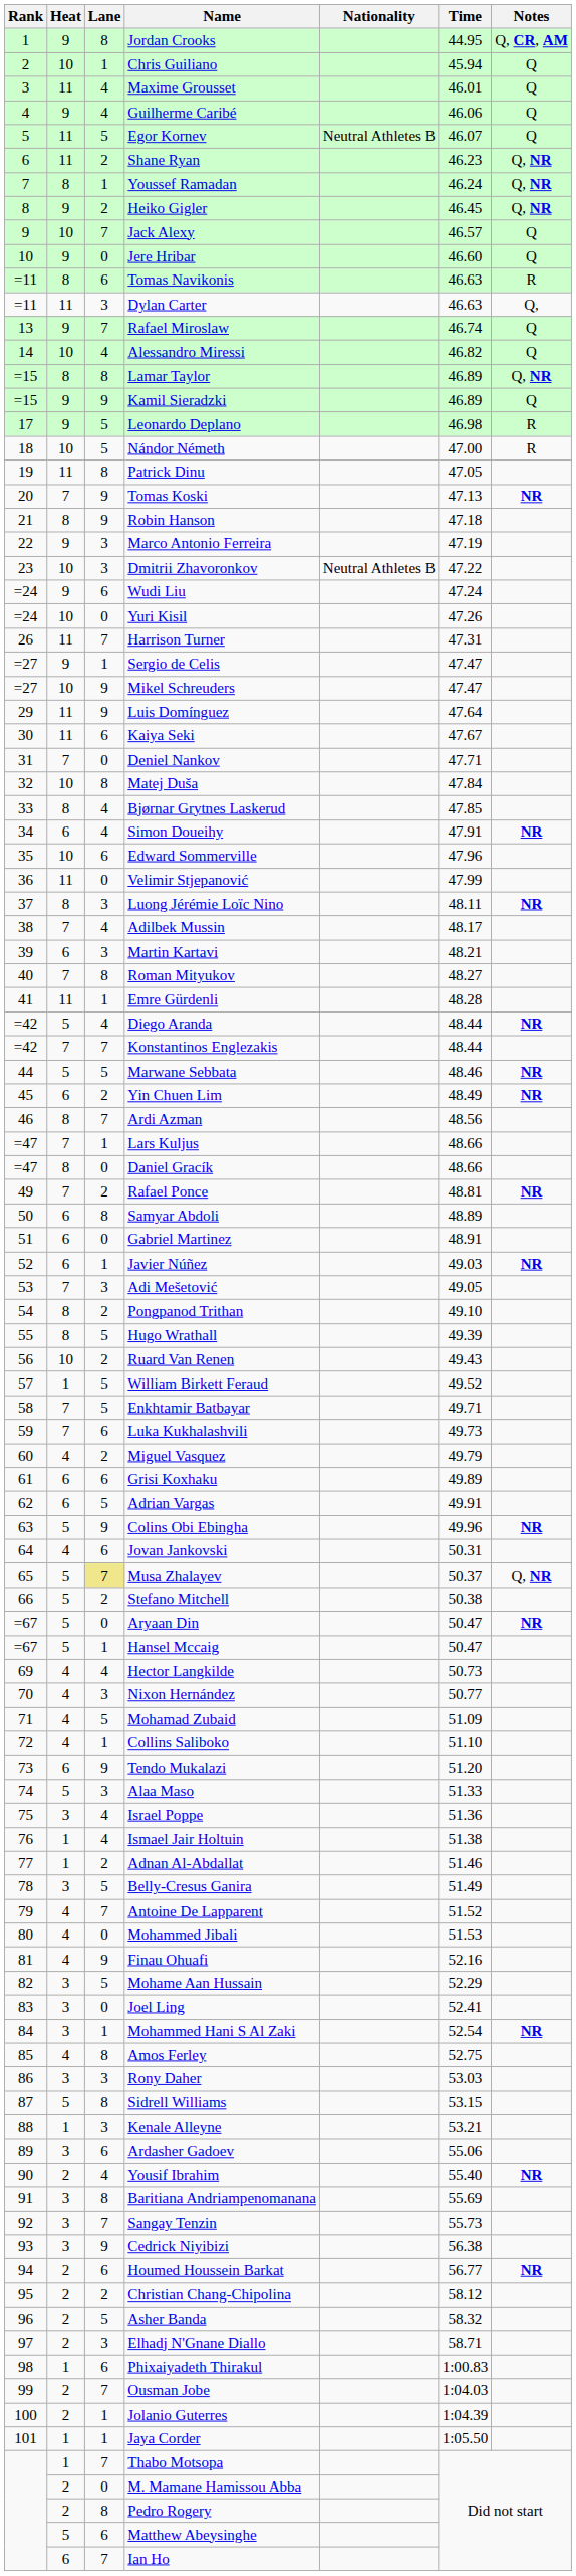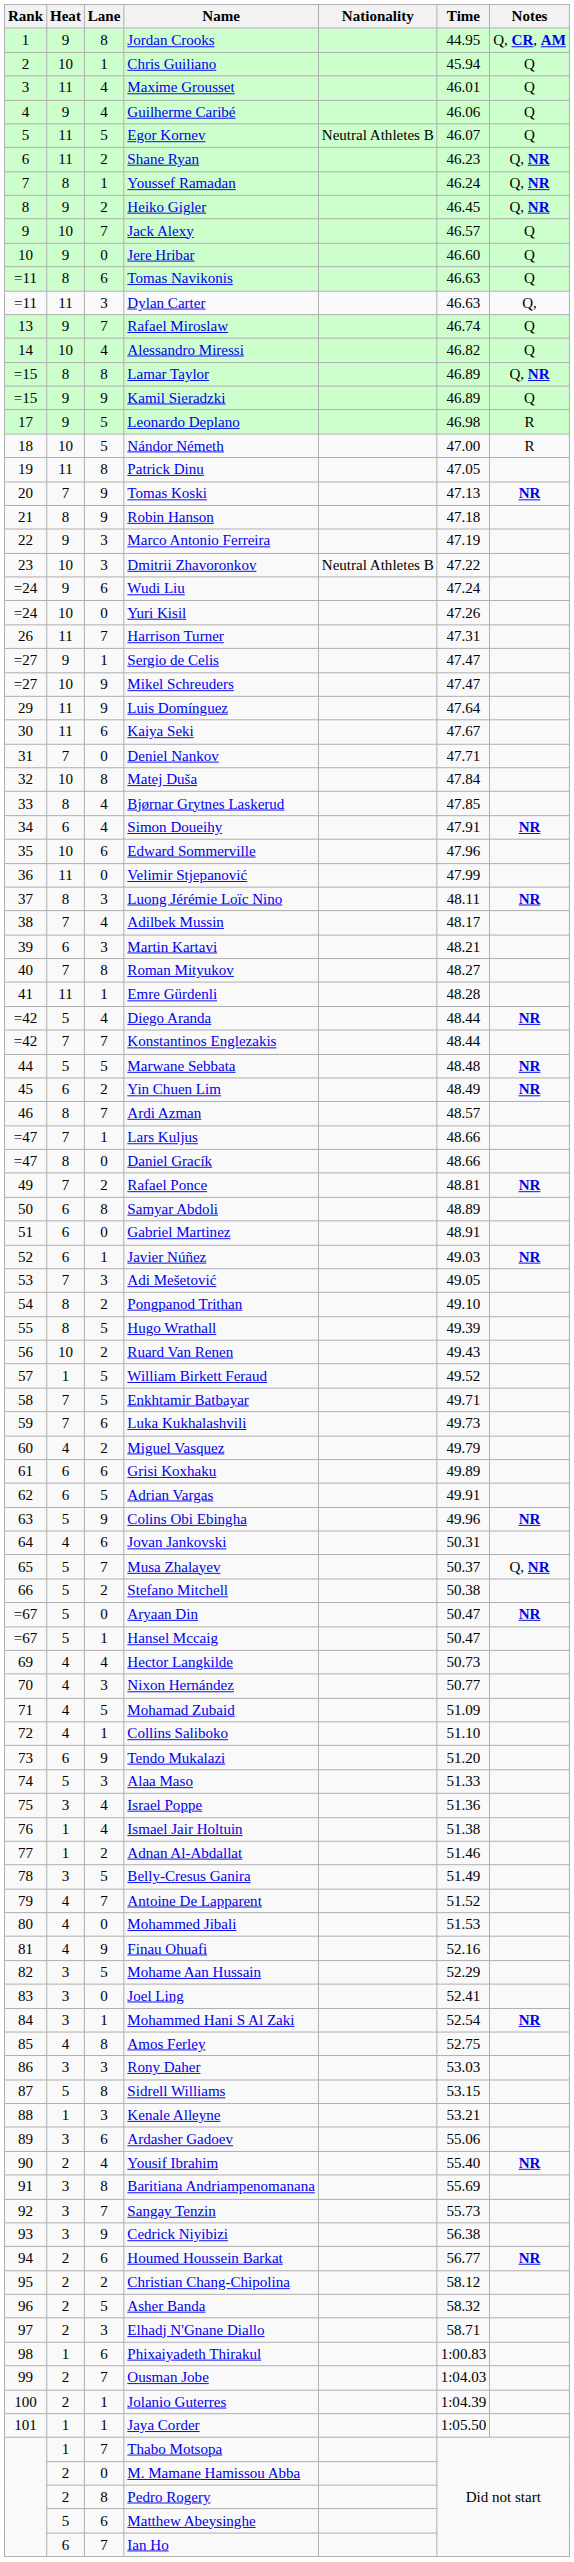 <table class="wikitable sortable" style="text-align:center">
 <tr>
 <th>Rank</th>
 <th>Heat</th>
 <th>Lane</th>
 <th>Name</th>
 <th>Nationality</th>
 <th>Time</th>
 <th>Notes</th>
 </tr>
 <tr bgcolor=ccffcc>
 <td>1</td>
 <td>9</td>
 <td>8</td>
 <td align="left"><a href='#'>Jordan Crooks</a></td>
 <td align="left"></td>
 <td>44.95</td>
 <td>Q, <a href='#'><strong>CR</strong></a>, <a href='#'><strong>AM</strong></a></td>
 </tr>
 <tr bgcolor=ccffcc>
 <td>2</td>
 <td>10</td>
 <td>1</td>
 <td align="left"><a href='#'>Chris Guiliano</a></td>
 <td align="left"></td>
 <td>45.94</td>
 <td>Q</td>
 </tr>
 <tr bgcolor=ccffcc>
 <td>3</td>
 <td>11</td>
 <td>4</td>
 <td align="left"><a href='#'>Maxime Grousset</a></td>
 <td align="left"></td>
 <td>46.01</td>
 <td>Q</td>
 </tr>
 <tr bgcolor=ccffcc>
 <td>4</td>
 <td>9</td>
 <td>4</td>
 <td align="left"><a href='#'>Guilherme Caribé</a></td>
 <td align="left"></td>
 <td>46.06</td>
 <td>Q</td>
 </tr>
 <tr bgcolor=ccffcc>
 <td>5</td>
 <td>11</td>
 <td>5</td>
 <td align="left"><a href='#'>Egor Kornev</a></td>
 <td align="left"> Neutral Athletes B</td>
 <td>46.07</td>
 <td>Q</td>
 </tr>
 <tr bgcolor=ccffcc>
 <td>6</td>
 <td>11</td>
 <td>2</td>
 <td align="left"><a href='#'>Shane Ryan</a></td>
 <td align="left"></td>
 <td>46.23</td>
 <td>Q, <strong><a href='#'>NR</a></strong></td>
 </tr>
 <tr bgcolor=ccffcc>
 <td>7</td>
 <td>8</td>
 <td>1</td>
 <td align="left"><a href='#'>Youssef Ramadan</a></td>
 <td align="left"></td>
 <td>46.24</td>
 <td>Q, <strong><a href='#'>NR</a></strong></td>
 </tr>
 <tr bgcolor=ccffcc>
 <td>8</td>
 <td>9</td>
 <td>2</td>
 <td align="left"><a href='#'>Heiko Gigler</a></td>
 <td align="left"></td>
 <td>46.45</td>
 <td>Q, <strong><a href='#'>NR</a></strong></td>
 </tr>
 <tr bgcolor=ccffcc>
 <td>9</td>
 <td>10</td>
 <td>7</td>
 <td align="left"><a href='#'>Jack Alexy</a></td>
 <td align="left"></td>
 <td>46.57</td>
 <td>Q</td>
 </tr>
 <tr bgcolor=ccffcc>
 <td>10</td>
 <td>9</td>
 <td>0</td>
 <td align="left"><a href='#'>Jere Hribar</a></td>
 <td align="left"></td>
 <td>46.60</td>
 <td>Q</td>
 </tr>
 <tr bgcolor=ccffcc>
 <td>=11</td>
 <td>8</td>
 <td>6</td>
 <td align="left"><a href='#'>Tomas Navikonis</a></td>
 <td align="left"></td>
 <td>46.63</td>
-<td>R</td>
+<td>Q</td>
 </tr>
 <tr>
 <td>=11</td>
 <td>11</td>
 <td>3</td>
 <td align="left"><a href='#'>Dylan Carter</a></td>
 <td align="left"></td>
 <td>46.63</td>
 <td>Q, </td>
 </tr>
 <tr bgcolor=ccffcc>
 <td>13</td>
 <td>9</td>
 <td>7</td>
 <td align="left"><a href='#'>Rafael Miroslaw</a></td>
 <td align="left"></td>
 <td>46.74</td>
 <td>Q</td>
 </tr>
 <tr bgcolor=ccffcc>
 <td>14</td>
 <td>10</td>
 <td>4</td>
 <td align="left"><a href='#'>Alessandro Miressi</a></td>
 <td align="left"></td>
 <td>46.82</td>
 <td>Q</td>
 </tr>
 <tr bgcolor=ccffcc>
 <td>=15</td>
 <td>8</td>
 <td>8</td>
 <td align="left"><a href='#'>Lamar Taylor</a></td>
 <td align="left"></td>
 <td>46.89</td>
 <td>Q, <strong><a href='#'>NR</a></strong></td>
 </tr>
 <tr bgcolor=ccffcc>
 <td>=15</td>
 <td>9</td>
 <td>9</td>
 <td align="left"><a href='#'>Kamil Sieradzki</a></td>
 <td align="left"></td>
 <td>46.89</td>
 <td>Q</td>
 </tr>
 <tr bgcolor=ccffcc>
 <td>17</td>
 <td>9</td>
 <td>5</td>
 <td align="left"><a href='#'>Leonardo Deplano</a></td>
 <td align="left"></td>
 <td>46.98</td>
 <td>R</td>
 </tr>
 <tr>
 <td>18</td>
 <td>10</td>
 <td>5</td>
 <td align="left"><a href='#'>Nándor Németh</a></td>
 <td align="left"></td>
 <td>47.00</td>
 <td>R</td>
 </tr>
 <tr>
 <td>19</td>
 <td>11</td>
 <td>8</td>
 <td align="left"><a href='#'>Patrick Dinu</a></td>
 <td align="left"></td>
 <td>47.05</td>
 <td></td>
 </tr>
 <tr>
 <td>20</td>
 <td>7</td>
 <td>9</td>
 <td align="left"><a href='#'>Tomas Koski</a></td>
 <td align="left"></td>
 <td>47.13</td>
 <td><strong><a href='#'>NR</a></strong></td>
 </tr>
 <tr>
 <td>21</td>
 <td>8</td>
 <td>9</td>
 <td align="left"><a href='#'>Robin Hanson</a></td>
 <td align="left"></td>
 <td>47.18</td>
 <td></td>
 </tr>
 <tr>
 <td>22</td>
 <td>9</td>
 <td>3</td>
 <td align="left"><a href='#'>Marco Antonio Ferreira</a></td>
 <td align="left"></td>
 <td>47.19</td>
 <td></td>
 </tr>
 <tr>
 <td>23</td>
 <td>10</td>
 <td>3</td>
 <td align="left"><a href='#'>Dmitrii Zhavoronkov</a></td>
 <td align="left"> Neutral Athletes B</td>
 <td>47.22</td>
 <td></td>
 </tr>
 <tr>
 <td>=24</td>
 <td>9</td>
 <td>6</td>
 <td align="left"><a href='#'>Wudi Liu</a></td>
 <td align="left"></td>
 <td>47.24</td>
 <td></td>
 </tr>
 <tr>
 <td>=24</td>
 <td>10</td>
 <td>0</td>
 <td align="left"><a href='#'>Yuri Kisil</a></td>
 <td align="left"></td>
 <td>47.26</td>
 <td></td>
 </tr>
 <tr>
 <td>26</td>
 <td>11</td>
 <td>7</td>
 <td align="left"><a href='#'>Harrison Turner</a></td>
 <td align="left"></td>
 <td>47.31</td>
 <td></td>
 </tr>
 <tr>
 <td>=27</td>
 <td>9</td>
 <td>1</td>
 <td align="left"><a href='#'>Sergio de Celis</a></td>
 <td align="left"></td>
 <td>47.47</td>
 <td></td>
 </tr>
 <tr>
 <td>=27</td>
 <td>10</td>
 <td>9</td>
 <td align="left"><a href='#'>Mikel Schreuders</a></td>
 <td align="left"></td>
 <td>47.47</td>
 <td></td>
 </tr>
 <tr>
 <td>29</td>
 <td>11</td>
 <td>9</td>
 <td align="left"><a href='#'>Luis Domínguez</a></td>
 <td align="left"></td>
 <td>47.64</td>
 <td></td>
 </tr>
 <tr>
 <td>30</td>
 <td>11</td>
 <td>6</td>
 <td align="left"><a href='#'>Kaiya Seki</a></td>
 <td align="left"></td>
 <td>47.67</td>
 <td></td>
 </tr>
 <tr>
 <td>31</td>
 <td>7</td>
 <td>0</td>
 <td align="left"><a href='#'>Deniel Nankov</a></td>
 <td align="left"></td>
 <td>47.71</td>
 <td></td>
 </tr>
 <tr>
 <td>32</td>
 <td>10</td>
 <td>8</td>
 <td align="left"><a href='#'>Matej Duša</a></td>
 <td align="left"></td>
 <td>47.84</td>
 <td></td>
 </tr>
 <tr>
 <td>33</td>
 <td>8</td>
 <td>4</td>
 <td align="left"><a href='#'>Bjørnar Grytnes Laskerud</a></td>
 <td align="left"></td>
 <td>47.85</td>
 <td></td>
 </tr>
 <tr>
 <td>34</td>
 <td>6</td>
 <td>4</td>
 <td align="left"><a href='#'>Simon Doueihy</a></td>
 <td align="left"></td>
 <td>47.91</td>
 <td><strong><a href='#'>NR</a></strong></td>
 </tr>
 <tr>
 <td>35</td>
 <td>10</td>
 <td>6</td>
 <td align="left"><a href='#'>Edward Sommerville</a></td>
 <td align="left"></td>
 <td>47.96</td>
 <td></td>
 </tr>
 <tr>
 <td>36</td>
 <td>11</td>
 <td>0</td>
 <td align="left"><a href='#'>Velimir Stjepanović</a></td>
 <td align="left"></td>
 <td>47.99</td>
 <td></td>
 </tr>
 <tr>
 <td>37</td>
 <td>8</td>
 <td>3</td>
 <td align="left"><a href='#'>Luong Jérémie Loïc Nino</a></td>
 <td align="left"></td>
 <td>48.11</td>
 <td><strong><a href='#'>NR</a></strong></td>
 </tr>
 <tr>
 <td>38</td>
 <td>7</td>
 <td>4</td>
 <td align="left"><a href='#'>Adilbek Mussin</a></td>
 <td align="left"></td>
 <td>48.17</td>
 <td></td>
 </tr>
 <tr>
 <td>39</td>
 <td>6</td>
 <td>3</td>
 <td align="left"><a href='#'>Martin Kartavi</a></td>
 <td align="left"></td>
 <td>48.21</td>
 <td></td>
 </tr>
 <tr>
 <td>40</td>
 <td>7</td>
 <td>8</td>
 <td align="left"><a href='#'>Roman Mityukov</a></td>
 <td align="left"></td>
 <td>48.27</td>
 <td></td>
 </tr>
 <tr>
 <td>41</td>
 <td>11</td>
 <td>1</td>
 <td align="left"><a href='#'>Emre Gürdenli</a></td>
 <td align="left"></td>
 <td>48.28</td>
 <td></td>
 </tr>
 <tr>
 <td>=42</td>
 <td>5</td>
 <td>4</td>
 <td align="left"><a href='#'>Diego Aranda</a></td>
 <td align="left"></td>
 <td>48.44</td>
 <td><strong><a href='#'>NR</a></strong></td>
 </tr>
 <tr>
 <td>=42</td>
 <td>7</td>
 <td>7</td>
 <td align="left"><a href='#'>Konstantinos Englezakis</a></td>
 <td align="left"></td>
 <td>48.44</td>
 <td></td>
 </tr>
 <tr>
 <td>44</td>
 <td>5</td>
 <td>5</td>
 <td align="left"><a href='#'>Marwane Sebbata</a></td>
 <td align="left"></td>
-<td>48.46</td>
+<td>48.48</td>
 <td><strong><a href='#'>NR</a></strong></td>
 </tr>
 <tr>
 <td>45</td>
 <td>6</td>
 <td>2</td>
 <td align="left"><a href='#'>Yin Chuen Lim</a></td>
 <td align="left"></td>
 <td>48.49</td>
 <td><strong><a href='#'>NR</a></strong></td>
 </tr>
 <tr>
 <td>46</td>
 <td>8</td>
 <td>7</td>
 <td align="left"><a href='#'>Ardi Azman</a></td>
 <td align="left"></td>
-<td>48.56</td>
+<td>48.57</td>
 <td></td>
 </tr>
 <tr>
 <td>=47</td>
 <td>7</td>
 <td>1</td>
 <td align="left"><a href='#'>Lars Kuljus</a></td>
 <td align="left"></td>
 <td>48.66</td>
 <td></td>
 </tr>
 <tr>
 <td>=47</td>
 <td>8</td>
 <td>0</td>
 <td align="left"><a href='#'>Daniel Gracík</a></td>
 <td align="left"></td>
 <td>48.66</td>
 <td></td>
 </tr>
 <tr>
 <td>49</td>
 <td>7</td>
 <td>2</td>
 <td align="left"><a href='#'>Rafael Ponce</a></td>
 <td align="left"></td>
 <td>48.81</td>
 <td><strong><a href='#'>NR</a></strong></td>
 </tr>
 <tr>
 <td>50</td>
 <td>6</td>
 <td>8</td>
 <td align="left"><a href='#'>Samyar Abdoli</a></td>
 <td align="left"></td>
 <td>48.89</td>
 <td></td>
 </tr>
 <tr>
 <td>51</td>
 <td>6</td>
 <td>0</td>
 <td align="left"><a href='#'>Gabriel Martinez</a></td>
 <td align="left"></td>
 <td>48.91</td>
 <td></td>
 </tr>
 <tr>
 <td>52</td>
 <td>6</td>
 <td>1</td>
 <td align="left"><a href='#'>Javier Núñez</a></td>
 <td align="left"></td>
 <td>49.03</td>
 <td><strong><a href='#'>NR</a></strong></td>
 </tr>
 <tr>
 <td>53</td>
 <td>7</td>
 <td>3</td>
 <td align="left"><a href='#'>Adi Mešetović</a></td>
 <td align="left"></td>
 <td>49.05</td>
 <td></td>
 </tr>
 <tr>
 <td>54</td>
 <td>8</td>
 <td>2</td>
 <td align="left"><a href='#'>Pongpanod Trithan</a></td>
 <td align="left"></td>
 <td>49.10</td>
 <td></td>
 </tr>
 <tr>
 <td>55</td>
 <td>8</td>
 <td>5</td>
 <td align="left"><a href='#'>Hugo Wrathall</a></td>
 <td align="left"></td>
 <td>49.39</td>
 <td></td>
 </tr>
 <tr>
 <td>56</td>
 <td>10</td>
 <td>2</td>
 <td align="left"><a href='#'>Ruard Van Renen</a></td>
 <td align="left"></td>
 <td>49.43</td>
 <td></td>
 </tr>
 <tr>
 <td>57</td>
 <td>1</td>
 <td>5</td>
 <td align="left"><a href='#'>William Birkett Feraud</a></td>
 <td align="left"></td>
 <td>49.52</td>
 <td></td>
 </tr>
 <tr>
 <td>58</td>
 <td>7</td>
 <td>5</td>
 <td align="left"><a href='#'>Enkhtamir Batbayar</a></td>
 <td align="left"></td>
 <td>49.71</td>
 <td></td>
 </tr>
 <tr>
 <td>59</td>
 <td>7</td>
 <td>6</td>
 <td align="left"><a href='#'>Luka Kukhalashvili</a></td>
 <td align="left"></td>
 <td>49.73</td>
 <td></td>
 </tr>
 <tr>
 <td>60</td>
 <td>4</td>
 <td>2</td>
 <td align="left"><a href='#'>Miguel Vasquez</a></td>
 <td align="left"></td>
 <td>49.79</td>
 <td></td>
 </tr>
 <tr>
 <td>61</td>
 <td>6</td>
 <td>6</td>
 <td align="left"><a href='#'>Grisi Koxhaku</a></td>
 <td align="left"></td>
 <td>49.89</td>
 <td></td>
 </tr>
 <tr>
 <td>62</td>
 <td>6</td>
 <td>5</td>
 <td align="left"><a href='#'>Adrian Vargas</a></td>
 <td align="left"></td>
 <td>49.91</td>
 <td></td>
 </tr>
 <tr>
 <td>63</td>
 <td>5</td>
 <td>9</td>
 <td align="left"><a href='#'>Colins Obi Ebingha</a></td>
 <td align="left"></td>
 <td>49.96</td>
 <td><strong><a href='#'>NR</a></strong></td>
 </tr>
 <tr>
 <td>64</td>
 <td>4</td>
 <td>6</td>
 <td align="left"><a href='#'>Jovan Jankovski</a></td>
 <td align="left"></td>
 <td>50.31</td>
 <td></td>
 </tr>
 <tr>
 <td>65</td>
 <td>5</td>
-<td style="background: khaki;">7</td>
+<td>7</td>
 <td align="left"><a href='#'>Musa Zhalayev</a></td>
 <td align="left"></td>
 <td>50.37</td>
 <td>Q, <strong><a href='#'>NR</a></strong></td>
 </tr>
 <tr>
 <td>66</td>
 <td>5</td>
 <td>2</td>
 <td align="left"><a href='#'>Stefano Mitchell</a></td>
 <td align="left"></td>
 <td>50.38</td>
 <td></td>
 </tr>
 <tr>
 <td>=67</td>
 <td>5</td>
 <td>0</td>
 <td align="left"><a href='#'>Aryaan Din</a></td>
 <td align="left"></td>
 <td>50.47</td>
 <td><strong><a href='#'>NR</a></strong></td>
 </tr>
 <tr>
 <td>=67</td>
 <td>5</td>
 <td>1</td>
 <td align="left"><a href='#'>Hansel Mccaig</a></td>
 <td align="left"></td>
 <td>50.47</td>
 <td></td>
 </tr>
 <tr>
 <td>69</td>
 <td>4</td>
 <td>4</td>
 <td align="left"><a href='#'>Hector Langkilde</a></td>
 <td align="left"></td>
 <td>50.73</td>
 <td></td>
 </tr>
 <tr>
 <td>70</td>
 <td>4</td>
 <td>3</td>
 <td align="left"><a href='#'>Nixon Hernández</a></td>
 <td align="left"></td>
 <td>50.77</td>
 <td></td>
 </tr>
 <tr>
 <td>71</td>
 <td>4</td>
 <td>5</td>
 <td align="left"><a href='#'>Mohamad Zubaid</a></td>
 <td align="left"></td>
 <td>51.09</td>
 <td></td>
 </tr>
 <tr>
 <td>72</td>
 <td>4</td>
 <td>1</td>
 <td align="left"><a href='#'>Collins Saliboko</a></td>
 <td align="left"></td>
 <td>51.10</td>
 <td></td>
 </tr>
 <tr>
 <td>73</td>
 <td>6</td>
 <td>9</td>
 <td align="left"><a href='#'>Tendo Mukalazi</a></td>
 <td align="left"></td>
 <td>51.20</td>
 <td></td>
 </tr>
 <tr>
 <td>74</td>
 <td>5</td>
 <td>3</td>
 <td align="left"><a href='#'>Alaa Maso</a></td>
 <td align="left"></td>
 <td>51.33</td>
 <td></td>
 </tr>
 <tr>
 <td>75</td>
 <td>3</td>
 <td>4</td>
 <td align="left"><a href='#'>Israel Poppe</a></td>
 <td align="left"></td>
 <td>51.36</td>
 <td></td>
 </tr>
 <tr>
 <td>76</td>
 <td>1</td>
 <td>4</td>
 <td align="left"><a href='#'>Ismael Jair Holtuin</a></td>
 <td align="left"></td>
 <td>51.38</td>
 <td></td>
 </tr>
 <tr>
 <td>77</td>
 <td>1</td>
 <td>2</td>
 <td align="left"><a href='#'>Adnan Al-Abdallat</a></td>
 <td align="left"></td>
 <td>51.46</td>
 <td></td>
 </tr>
 <tr>
 <td>78</td>
 <td>3</td>
 <td>5</td>
 <td align="left"><a href='#'>Belly-Cresus Ganira</a></td>
 <td align="left"></td>
 <td>51.49</td>
 <td></td>
 </tr>
 <tr>
 <td>79</td>
 <td>4</td>
 <td>7</td>
 <td align="left"><a href='#'>Antoine De Lapparent</a></td>
 <td align="left"></td>
 <td>51.52</td>
 <td></td>
 </tr>
 <tr>
 <td>80</td>
 <td>4</td>
 <td>0</td>
 <td align="left"><a href='#'>Mohammed Jibali</a></td>
 <td align="left"></td>
 <td>51.53</td>
 <td></td>
 </tr>
 <tr>
 <td>81</td>
 <td>4</td>
 <td>9</td>
 <td align="left"><a href='#'>Finau Ohuafi</a></td>
 <td align="left"></td>
 <td>52.16</td>
 <td></td>
 </tr>
 <tr>
 <td>82</td>
 <td>3</td>
 <td>5</td>
 <td align="left"><a href='#'>Mohame Aan Hussain</a></td>
 <td align="left"></td>
 <td>52.29</td>
 <td></td>
 </tr>
 <tr>
 <td>83</td>
 <td>3</td>
 <td>0</td>
 <td align="left"><a href='#'>Joel Ling</a></td>
 <td align="left"></td>
 <td>52.41</td>
 <td></td>
 </tr>
 <tr>
 <td>84</td>
 <td>3</td>
 <td>1</td>
 <td align="left"><a href='#'>Mohammed Hani S Al Zaki</a></td>
 <td align="left"></td>
 <td>52.54</td>
 <td><strong><a href='#'>NR</a></strong></td>
 </tr>
 <tr>
 <td>85</td>
 <td>4</td>
 <td>8</td>
 <td align="left"><a href='#'>Amos Ferley</a></td>
 <td align="left"></td>
 <td>52.75</td>
 <td></td>
 </tr>
 <tr>
 <td>86</td>
 <td>3</td>
 <td>3</td>
 <td align="left"><a href='#'>Rony Daher</a></td>
 <td align="left"></td>
 <td>53.03</td>
 <td></td>
 </tr>
 <tr>
 <td>87</td>
 <td>5</td>
 <td>8</td>
 <td align="left"><a href='#'>Sidrell Williams</a></td>
 <td align="left"></td>
 <td>53.15</td>
 <td></td>
 </tr>
 <tr>
 <td>88</td>
 <td>1</td>
 <td>3</td>
 <td align="left"><a href='#'>Kenale Alleyne</a></td>
 <td align="left"></td>
 <td>53.21</td>
 <td></td>
 </tr>
 <tr>
 <td>89</td>
 <td>3</td>
 <td>6</td>
 <td align="left"><a href='#'>Ardasher Gadoev</a></td>
 <td align="left"></td>
 <td>55.06</td>
 <td></td>
 </tr>
 <tr>
 <td>90</td>
 <td>2</td>
 <td>4</td>
 <td align="left"><a href='#'>Yousif Ibrahim</a></td>
 <td align="left"></td>
 <td>55.40</td>
 <td><strong><a href='#'>NR</a></strong></td>
 </tr>
 <tr>
 <td>91</td>
 <td>3</td>
 <td>8</td>
 <td align="left"><a href='#'>Baritiana Andriampenomanana</a></td>
 <td align="left"></td>
 <td>55.69</td>
 <td></td>
 </tr>
 <tr>
 <td>92</td>
 <td>3</td>
 <td>7</td>
 <td align="left"><a href='#'>Sangay Tenzin</a></td>
 <td align="left"></td>
 <td>55.73</td>
 <td></td>
 </tr>
 <tr>
 <td>93</td>
 <td>3</td>
 <td>9</td>
 <td align="left"><a href='#'>Cedrick Niyibizi</a></td>
 <td align="left"></td>
 <td>56.38</td>
 <td></td>
 </tr>
 <tr>
 <td>94</td>
 <td>2</td>
 <td>6</td>
 <td align="left"><a href='#'>Houmed Houssein Barkat</a></td>
 <td align="left"></td>
 <td>56.77</td>
 <td><strong><a href='#'>NR</a></strong></td>
 </tr>
 <tr>
 <td>95</td>
 <td>2</td>
 <td>2</td>
 <td align="left"><a href='#'>Christian Chang-Chipolina</a></td>
 <td align="left"></td>
 <td>58.12</td>
 <td></td>
 </tr>
 <tr>
 <td>96</td>
 <td>2</td>
 <td>5</td>
 <td align="left"><a href='#'>Asher Banda</a></td>
 <td align="left"></td>
 <td>58.32</td>
 <td></td>
 </tr>
 <tr>
 <td>97</td>
 <td>2</td>
 <td>3</td>
 <td align="left"><a href='#'>Elhadj N'Gnane Diallo</a></td>
 <td align="left"></td>
 <td>58.71</td>
 <td></td>
 </tr>
 <tr>
 <td>98</td>
 <td>1</td>
 <td>6</td>
 <td align="left"><a href='#'>Phixaiyadeth Thirakul</a></td>
 <td align="left"></td>
 <td>1:00.83</td>
 <td></td>
 </tr>
 <tr>
 <td>99</td>
 <td>2</td>
 <td>7</td>
 <td align="left"><a href='#'>Ousman Jobe</a></td>
 <td align="left"></td>
 <td>1:04.03</td>
 <td></td>
 </tr>
 <tr>
 <td>100</td>
 <td>2</td>
 <td>1</td>
 <td align="left"><a href='#'>Jolanio Guterres</a></td>
 <td align="left"></td>
 <td>1:04.39</td>
 <td></td>
 </tr>
 <tr>
 <td>101</td>
 <td>1</td>
 <td>1</td>
 <td align="left"><a href='#'>Jaya Corder</a></td>
 <td align="left"></td>
 <td>1:05.50</td>
 <td></td>
 </tr>
 <tr>
 <td rowspan="5"></td>
 <td>1</td>
 <td>7</td>
 <td align="left"><a href='#'>Thabo Motsopa</a></td>
 <td align="left"></td>
 <td colspan="2" rowspan="5">Did not start</td>
 </tr>
 <tr>
 <td>2</td>
 <td>0</td>
 <td align="left"><a href='#'>M. Mamane Hamissou Abba</a></td>
 <td align="left"></td>
 </tr>
 <tr>
 <td>2</td>
 <td>8</td>
 <td align="left"><a href='#'>Pedro Rogery</a></td>
 <td align="left"></td>
 </tr>
 <tr>
 <td>5</td>
 <td>6</td>
 <td align="left"><a href='#'>Matthew Abeysinghe</a></td>
 <td align="left"></td>
 </tr>
 <tr>
 <td>6</td>
 <td>7</td>
 <td align="left"><a href='#'>Ian Ho</a></td>
 <td align="left"></td>
 </tr>
 </table>
